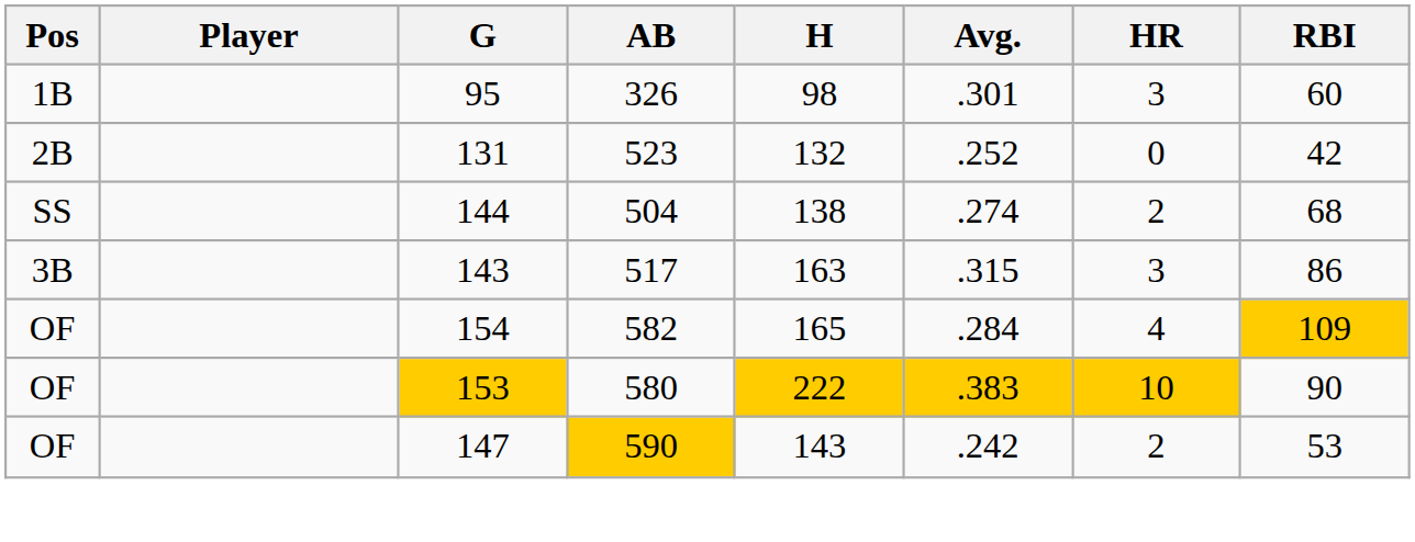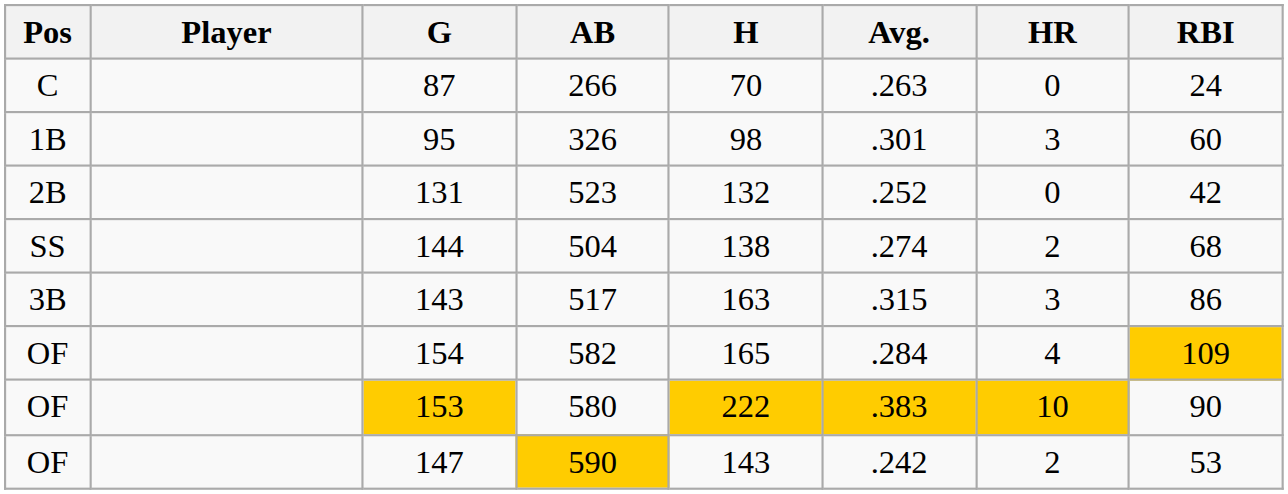 <table class="wikitable sortable" style="text-align:center; font-size: 95%;">
 <tr>
 <th bgcolor="#DDDDFF" width="5%">Pos</th>
 <th bgcolor="#DDDDFF" width="16%">Player</th>
 <th bgcolor="#DDDDFF" width="9%">G</th>
 <th bgcolor="#DDDDFF" width="9%">AB</th>
 <th bgcolor="#DDDDFF" width="9%">H</th>
 <th bgcolor="#DDDDFF" width="9%">Avg.</th>
 <th bgcolor="#DDDDFF" width="9%">HR</th>
 <th bgcolor="#DDDDFF" width="9%">RBI</th>
+</tr>
+<tr>
+<td>C</td>
+<td></td>
+<td>87</td>
+<td>266</td>
+<td>70</td>
+<td>.263</td>
+<td>0</td>
+<td>24</td>
 </tr>
 <tr>
 <td>1B</td>
 <td></td>
 <td>95</td>
 <td>326</td>
 <td>98</td>
 <td>.301</td>
 <td>3</td>
 <td>60</td>
 </tr>
 <tr>
 <td>2B</td>
 <td></td>
 <td>131</td>
 <td>523</td>
 <td>132</td>
 <td>.252</td>
 <td>0</td>
 <td>42</td>
 </tr>
 <tr>
 <td>SS</td>
 <td></td>
 <td>144</td>
 <td>504</td>
 <td>138</td>
 <td>.274</td>
 <td>2</td>
 <td>68</td>
 </tr>
 <tr>
 <td>3B</td>
 <td></td>
 <td>143</td>
 <td>517</td>
 <td>163</td>
 <td>.315</td>
 <td>3</td>
 <td>86</td>
 </tr>
 <tr>
 <td>OF</td>
 <td></td>
 <td>154</td>
 <td>582</td>
 <td>165</td>
 <td>.284</td>
 <td>4</td>
 <td bgcolor=#ffcc00>109</td>
 </tr>
 <tr>
 <td>OF</td>
 <td></td>
 <td bgcolor=#ffcc00>153</td>
 <td>580</td>
 <td bgcolor=#ffcc00>222</td>
 <td bgcolor=#ffcc00>.383</td>
 <td bgcolor=#ffcc00>10</td>
 <td>90</td>
 </tr>
 <tr>
 <td>OF</td>
 <td></td>
 <td>147</td>
 <td bgcolor=#ffcc00>590</td>
 <td>143</td>
 <td>.242</td>
 <td>2</td>
 <td>53</td>
 </tr>
 </table>
